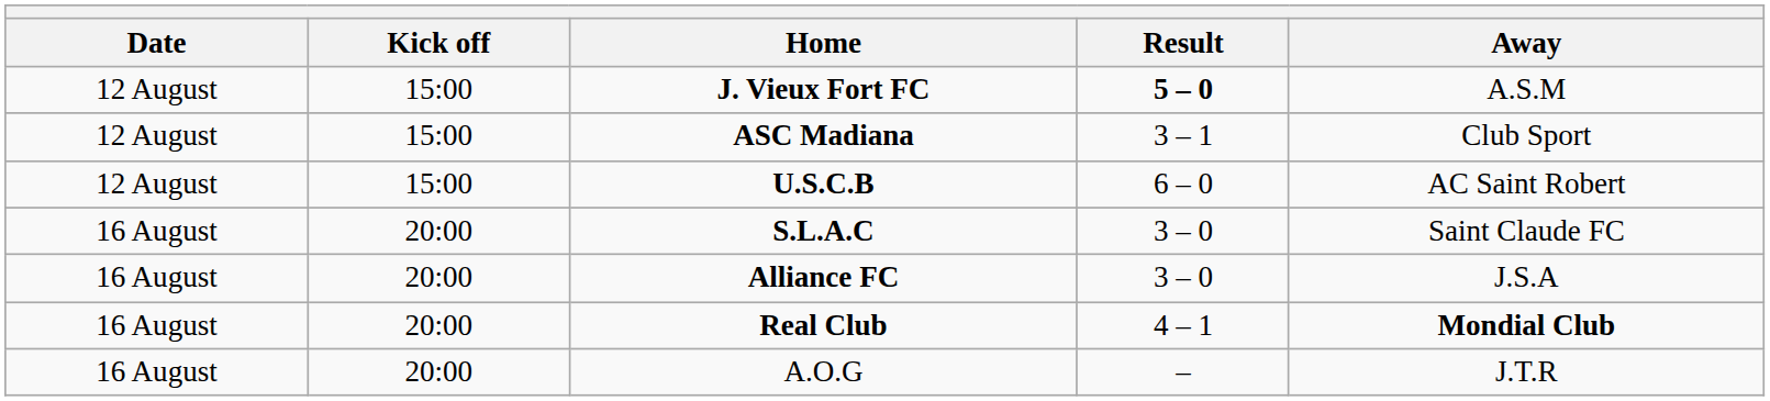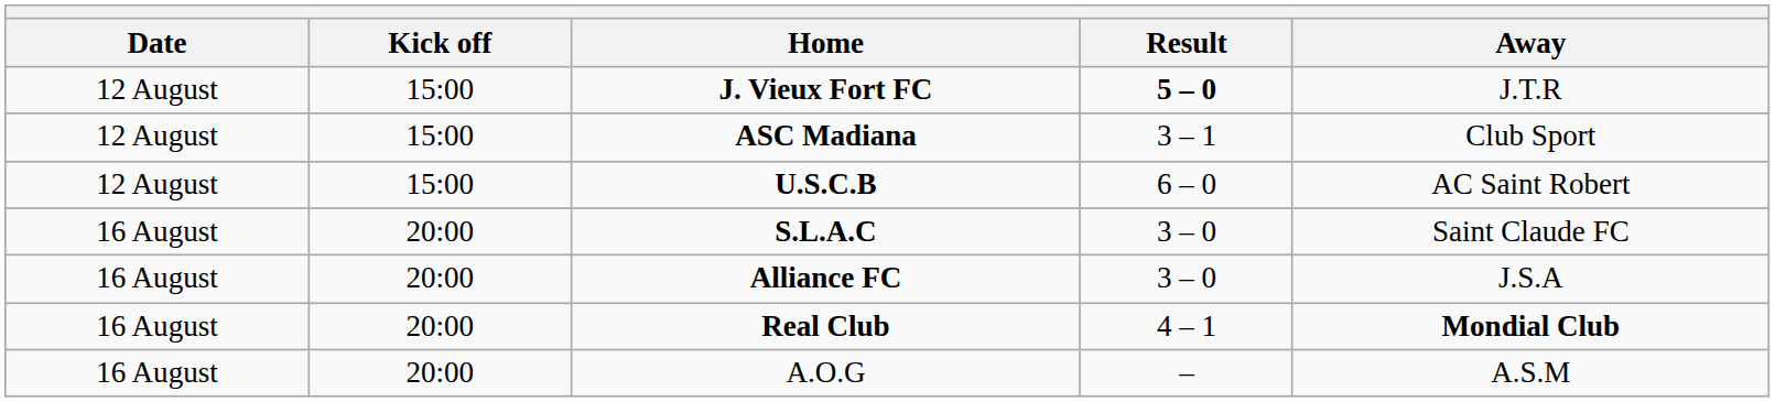 <table class="wikitable collapsible collapsed" style="font-size: 100%; margin:0px;" width="75%">
 <tr>
 <th colspan="7" style="text-align:left;"></th>
 </tr>
 <tr>
 <th><strong>Date</strong></th>
 <th><strong>Kick off</strong></th>
 <th><strong>Home</strong></th>
 <th><strong>Result</strong></th>
 <th><strong>Away</strong></th>
 </tr>
 <tr>
 <td align=center>12 August</td>
 <td align=center>15:00</td>
 <td align=center><strong>J. Vieux Fort FC</strong></td>
 <td align=center><strong>5 – 0</strong></td>
-<td align=center>A.S.M</td>
+<td align=center>J.T.R</td>
 </tr>
 <tr>
 <td align=center>12 August</td>
 <td align=center>15:00</td>
 <td align=center><strong>ASC Madiana</strong></td>
 <td align=center>3 – 1</td>
 <td align=center>Club Sport</td>
 </tr>
 <tr>
 <td align=center>12 August</td>
 <td align=center>15:00</td>
 <td align=center><strong>U.S.C.B</strong></td>
 <td align=center>6 – 0</td>
 <td align=center>AC Saint Robert</td>
 </tr>
 <tr>
 <td align=center>16 August</td>
 <td align=center>20:00</td>
 <td align=center><strong>S.L.A.C</strong></td>
 <td align=center>3 – 0</td>
 <td align=center>Saint Claude FC</td>
 </tr>
 <tr>
 <td align=center>16 August</td>
 <td align=center>20:00</td>
 <td align=center><strong>Alliance FC</strong></td>
 <td align=center>3 – 0</td>
 <td align=center>J.S.A</td>
 </tr>
 <tr>
 <td align=center>16 August</td>
 <td align=center>20:00</td>
 <td align=center><strong>Real Club</strong></td>
 <td align=center>4 – 1</td>
 <td align=center><strong>Mondial Club</strong></td>
 </tr>
 <tr>
 <td align=center>16 August</td>
 <td align=center>20:00</td>
 <td align=center>A.O.G</td>
 <td align=center>–</td>
-<td align=center>J.T.R</td>
+<td align=center>A.S.M</td>
 </tr>
 </table>
